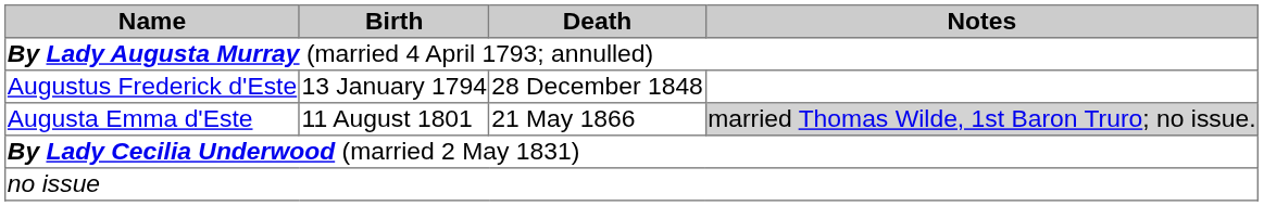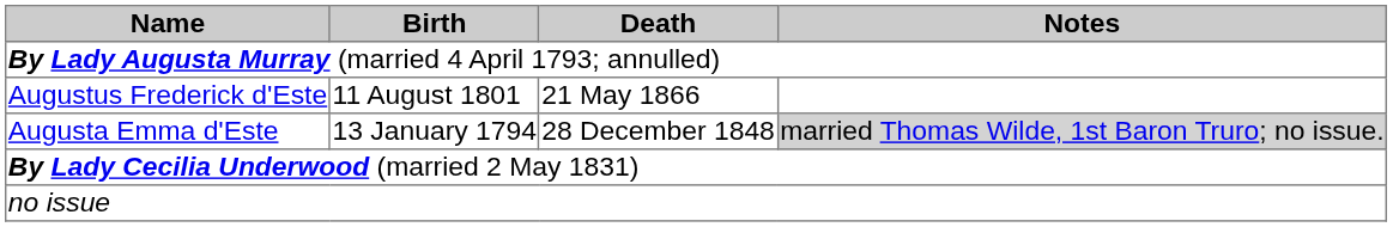 <table border=1 style="border-collapse: collapse;">
 <tr style="background:#ccc;">
 <th>Name</th>
 <th>Birth</th>
 <th>Death</th>
 <th>Notes</th>
 </tr>
 <tr>
 <td colspan=4><strong><em>By <a href='#'>Lady Augusta Murray</a></em></strong> (married 4 April 1793; annulled)</td>
 </tr>
 <tr>
 <td><a href='#'>Augustus Frederick d'Este</a></td>
-<td>13 January 1794</td>
-<td>28 December 1848</td>
+<td>11 August 1801</td>
+<td>21 May 1866</td>
 <td></td>
 </tr>
 <tr>
 <td><a href='#'>Augusta Emma d'Este</a></td>
-<td>11 August 1801</td>
-<td>21 May 1866</td>
+<td>13 January 1794</td>
+<td>28 December 1848</td>
 <td style="background: lightgrey;">married <a href='#'>Thomas Wilde, 1st Baron Truro</a>; no issue.</td>
 </tr>
 <tr>
 <td colspan=4><strong><em>By <a href='#'>Lady Cecilia Underwood</a></em></strong> (married 2 May 1831)</td>
 </tr>
 <tr>
 <td colspan=4><em>no issue</em></td>
 </tr>
 </table>
